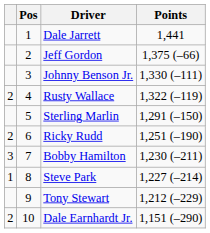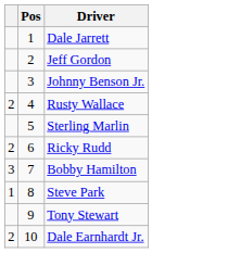 <table class="wikitable" style="font-size: 95%;">
 <tr>
 <th></th>
 <th>Pos</th>
 <th>Driver</th>
-<th>Points</th>
 </tr>
 <tr>
 <td align="left"></td>
 <td style="text-align:center;">1</td>
 <td><a href='#'>Dale Jarrett</a></td>
-<td style="text-align:center;">1,441</td>
 </tr>
 <tr>
 <td align="left"></td>
 <td style="text-align:center;">2</td>
 <td><a href='#'>Jeff Gordon</a></td>
-<td style="text-align:center;">1,375 (–66)</td>
 </tr>
 <tr>
 <td align="left"></td>
 <td style="text-align:center;">3</td>
 <td><a href='#'>Johnny Benson Jr.</a></td>
-<td style="text-align:center;">1,330 (–111)</td>
 </tr>
 <tr>
 <td align="left"> 2</td>
 <td style="text-align:center;">4</td>
 <td><a href='#'>Rusty Wallace</a></td>
-<td style="text-align:center;">1,322 (–119)</td>
 </tr>
 <tr>
 <td align="left"></td>
 <td style="text-align:center;">5</td>
 <td><a href='#'>Sterling Marlin</a></td>
-<td style="text-align:center;">1,291 (–150)</td>
 </tr>
 <tr>
 <td align="left"> 2</td>
 <td style="text-align:center;">6</td>
 <td><a href='#'>Ricky Rudd</a></td>
-<td style="text-align:center;">1,251 (–190)</td>
 </tr>
 <tr>
 <td align="left"> 3</td>
 <td style="text-align:center;">7</td>
 <td><a href='#'>Bobby Hamilton</a></td>
-<td style="text-align:center;">1,230 (–211)</td>
 </tr>
 <tr>
 <td align="left"> 1</td>
 <td style="text-align:center;">8</td>
 <td><a href='#'>Steve Park</a></td>
-<td style="text-align:center;">1,227 (–214)</td>
 </tr>
 <tr>
 <td align="left"></td>
 <td style="text-align:center;">9</td>
 <td><a href='#'>Tony Stewart</a></td>
-<td style="text-align:center;">1,212 (–229)</td>
 </tr>
 <tr>
 <td align="left"> 2</td>
 <td style="text-align:center;">10</td>
 <td><a href='#'>Dale Earnhardt Jr.</a></td>
-<td style="text-align:center;">1,151 (–290)</td>
 </tr>
 </table>
